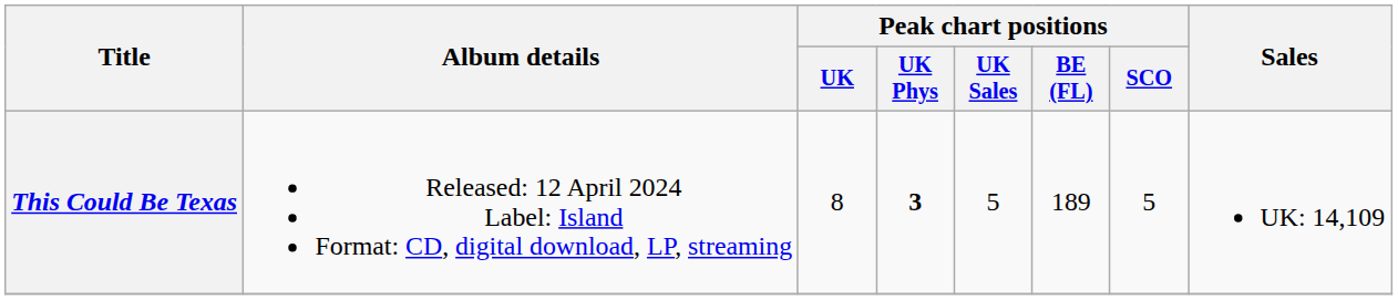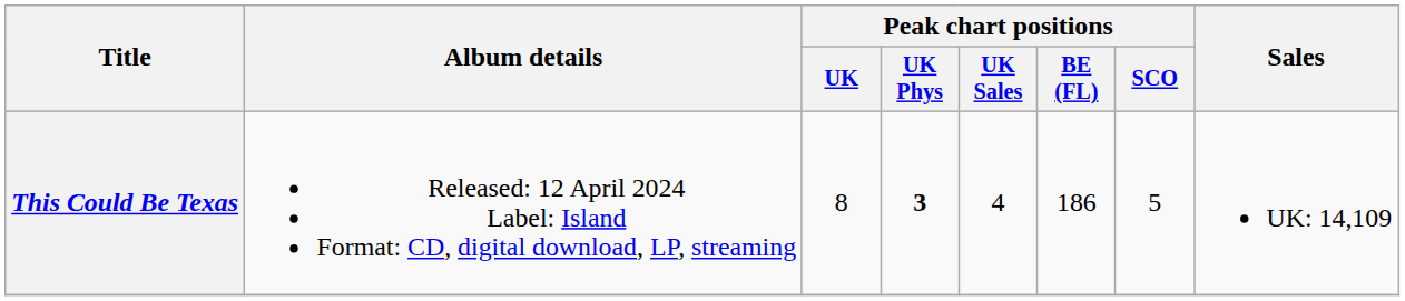 <table class="wikitable plainrowheaders" style="text-align:center;">
 <tr>
 <th scope="col" rowspan="2">Title</th>
 <th scope="col" rowspan="2">Album details</th>
 <th scope="col" colspan="5">Peak chart positions</th>
 <th scope="col" rowspan="2">Sales</th>
 </tr>
 <tr>
 <th scope="col" style="width:3em;font-size:85%"><a href='#'>UK</a><br></th>
 <th scope="col" style="width:3em;font-size:85%;"><a href='#'>UK<br>Phys</a><br></th>
 <th scope="col" style="width:3em;font-size:85%;"><a href='#'>UK<br>Sales</a><br></th>
 <th scope="col" style="width:3em;font-size:85%;"><a href='#'>BE<br>(FL)</a><br></th>
 <th scope="col" style="width:3em;font-size:85%;"><a href='#'>SCO</a><br></th>
 </tr>
 <tr>
 <th scope="row"><em><a href='#'>This Could Be Texas</a></em></th>
 <td><br><ul><li>Released: 12 April 2024</li><li>Label: <a href='#'>Island</a></li><li>Format: <a href='#'>CD</a>, <a href='#'>digital download</a>, <a href='#'>LP</a>, <a href='#'>streaming</a></li></ul></td>
 <td>8</td>
 <td><strong>3</strong></td>
-<td>5</td>
-<td>189</td>
+<td>4</td>
+<td>186</td>
 <td>5</td>
 <td><br><ul><li>UK: 14,109</li></ul></td>
 </tr>
 <tr>
 </tr>
 </table>
